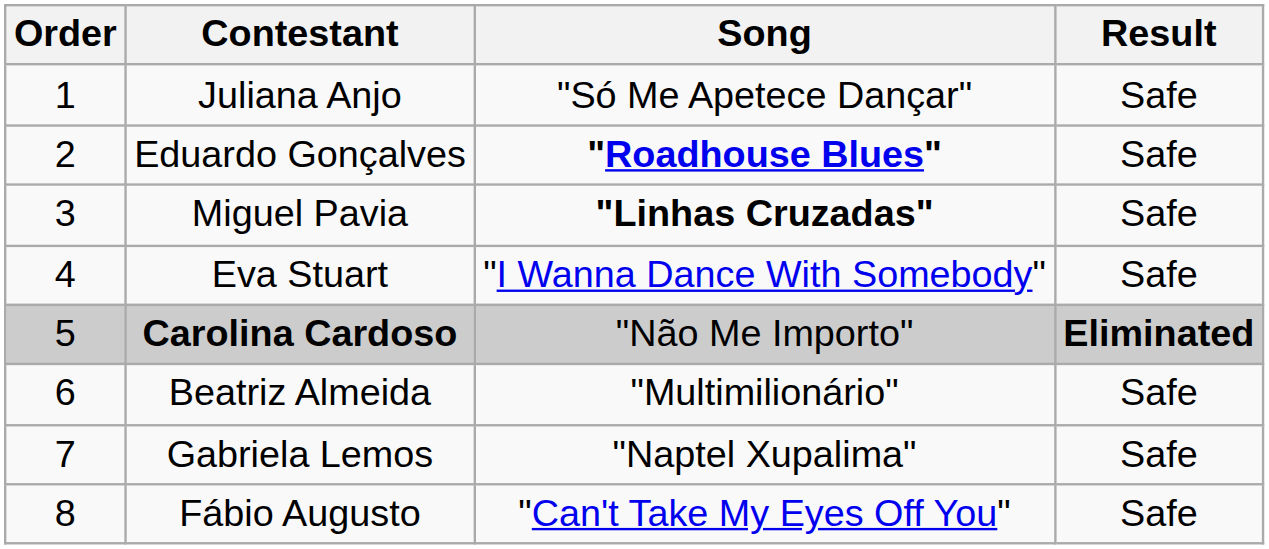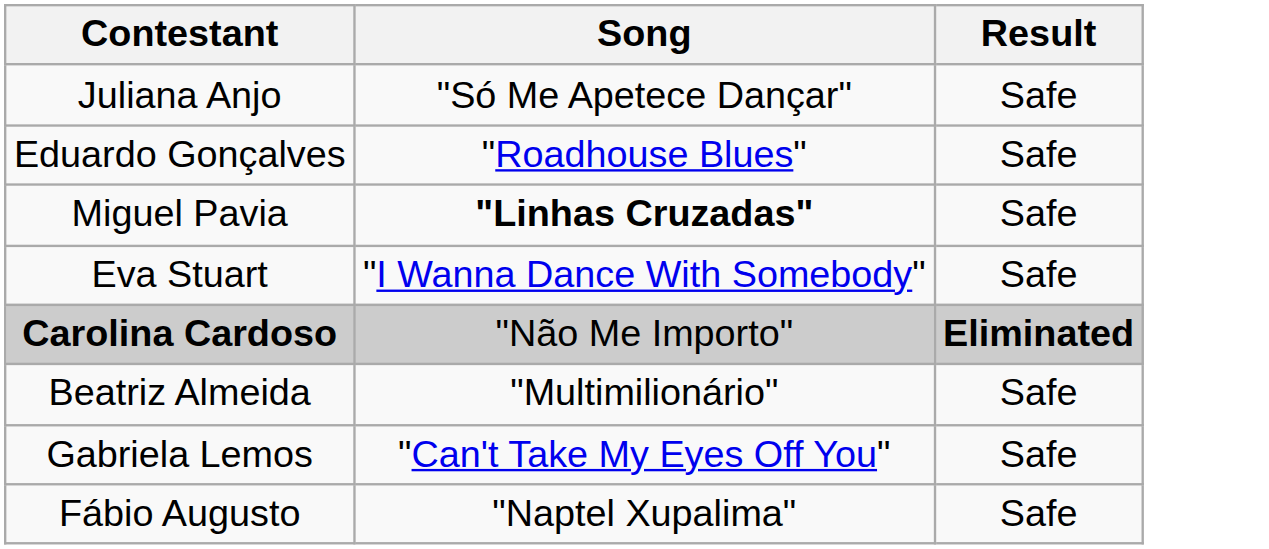 <table class="wikitable plainrowheaders" style="text-align:center;">
 <tr>
-<th>Order</th>
 <th>Contestant</th>
 <th>Song</th>
 <th>Result</th>
 </tr>
 <tr>
-<td>1</td>
 <td>Juliana Anjo</td>
 <td>"Só Me Apetece Dançar"</td>
 <td>Safe</td>
 </tr>
 <tr>
-<td>2</td>
 <td>Eduardo Gonçalves</td>
-<td><strong>"<a href='#'>Roadhouse Blues</a>"</strong></td>
+<td>"<a href='#'>Roadhouse Blues</a>"</td>
 <td>Safe</td>
 </tr>
 <tr>
-<td>3</td>
 <td>Miguel Pavia</td>
 <td><strong>"Linhas Cruzadas"</strong></td>
 <td>Safe</td>
 </tr>
 <tr>
-<td>4</td>
 <td>Eva Stuart</td>
 <td>"<a href='#'>I Wanna Dance With Somebody</a>"</td>
 <td>Safe</td>
 </tr>
 <tr style="background:#ccc;">
-<td>5</td>
 <td><strong>Carolina Cardoso</strong></td>
 <td>"Não Me Importo"</td>
 <td><strong>Eliminated</strong></td>
 </tr>
 <tr>
-<td>6</td>
 <td>Beatriz Almeida</td>
 <td>"Multimilionário"</td>
 <td>Safe</td>
 </tr>
 <tr>
-<td>7</td>
 <td>Gabriela Lemos</td>
+<td>"<a href='#'>Can't Take My Eyes Off You</a>"</td>
+<td>Safe</td>
+</tr>
+<tr>
+<td>Fábio Augusto</td>
 <td>"Naptel Xupalima"</td>
 <td>Safe</td>
 </tr>
-<tr>
-<td>8</td>
-<td>Fábio Augusto</td>
-<td>"<a href='#'>Can't Take My Eyes Off You</a>"</td>
-<td>Safe</td>
-</tr>
 </table>
